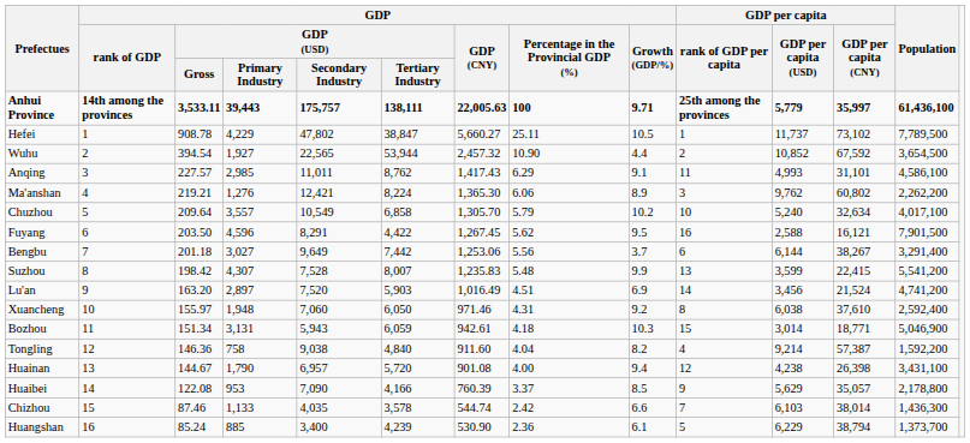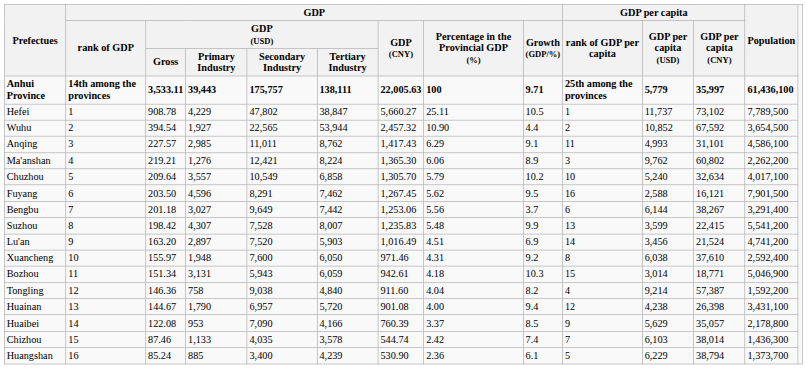 <table class="wikitable">
 <tr>
 <th rowspan="3">Prefectues</th>
 <th colspan="8">GDP</th>
 <th colspan="3">GDP per capita</th>
 <th rowspan="3">Population</th>
 <td rowspan="20"></td>
 </tr>
 <tr>
 <th rowspan="2">rank of GDP</th>
 <th colspan="4">GDP<br><small>(USD)</small></th>
 <th rowspan="2">GDP<br><small>(CNY)</small></th>
 <th rowspan="2">Percentage in the Provincial GDP<br><small>(%)</small></th>
 <th rowspan="2">Growth<br><small>(GDP/%)</small></th>
 <th rowspan="2">rank of GDP per capita</th>
 <th rowspan="2">GDP per capita<br><small>(USD)</small></th>
 <th rowspan="2">GDP per capita<br><small>(CNY)</small></th>
 </tr>
 <tr>
 <th>Gross</th>
 <th>Primary Industry</th>
 <th>Secondary Industry</th>
 <th>Tertiary Industry</th>
 </tr>
 <tr>
 <td><strong>Anhui Province</strong></td>
 <td><strong>14th among the provinces</strong></td>
 <td><strong>3,533.11</strong></td>
 <td><strong>39,443</strong></td>
 <td><strong>175,757</strong></td>
 <td><strong>138,111</strong></td>
 <td><strong>22,005.63</strong></td>
 <td><strong>100</strong></td>
 <td><strong>9.71</strong></td>
 <td><strong>25th among the provinces</strong></td>
 <td><strong>5,779</strong></td>
 <td><strong>35,997</strong></td>
 <td><strong>61,436,100</strong></td>
 </tr>
 <tr>
 <td>Hefei</td>
 <td>1</td>
 <td>908.78</td>
 <td>4,229</td>
 <td>47,802</td>
 <td>38,847</td>
 <td>5,660.27</td>
 <td>25.11</td>
 <td>10.5</td>
 <td>1</td>
 <td>11,737</td>
 <td>73,102</td>
 <td>7,789,500</td>
 </tr>
 <tr>
 <td>Wuhu</td>
 <td>2</td>
 <td>394.54</td>
 <td>1,927</td>
 <td>22,565</td>
 <td>53,944</td>
 <td>2,457.32</td>
 <td>10.90</td>
 <td>4.4</td>
 <td>2</td>
 <td>10,852</td>
 <td>67,592</td>
 <td>3,654,500</td>
 </tr>
 <tr>
 <td>Anqing</td>
 <td>3</td>
 <td>227.57</td>
 <td>2,985</td>
 <td>11,011</td>
 <td>8,762</td>
 <td>1,417.43</td>
 <td>6.29</td>
 <td>9.1</td>
 <td>11</td>
 <td>4,993</td>
 <td>31,101</td>
 <td>4,586,100</td>
 </tr>
 <tr>
 <td>Ma'anshan</td>
 <td>4</td>
 <td>219.21</td>
 <td>1,276</td>
 <td>12,421</td>
 <td>8,224</td>
 <td>1,365.30</td>
 <td>6.06</td>
 <td>8.9</td>
 <td>3</td>
 <td>9,762</td>
 <td>60,802</td>
 <td>2,262,200</td>
 </tr>
 <tr>
 <td>Chuzhou</td>
 <td>5</td>
 <td>209.64</td>
 <td>3,557</td>
 <td>10,549</td>
 <td>6,858</td>
 <td>1,305.70</td>
 <td>5.79</td>
 <td>10.2</td>
 <td>10</td>
 <td>5,240</td>
 <td>32,634</td>
 <td>4,017,100</td>
 </tr>
 <tr>
 <td>Fuyang</td>
 <td>6</td>
 <td>203.50</td>
 <td>4,596</td>
 <td>8,291</td>
-<td>4,422</td>
+<td>7,462</td>
 <td>1,267.45</td>
 <td>5.62</td>
 <td>9.5</td>
 <td>16</td>
 <td>2,588</td>
 <td>16,121</td>
 <td>7,901,500</td>
 </tr>
 <tr>
 <td>Bengbu</td>
 <td>7</td>
 <td>201.18</td>
 <td>3,027</td>
 <td>9,649</td>
 <td>7,442</td>
 <td>1,253.06</td>
 <td>5.56</td>
 <td>3.7</td>
 <td>6</td>
 <td>6,144</td>
 <td>38,267</td>
 <td>3,291,400</td>
 </tr>
 <tr>
 <td>Suzhou</td>
 <td>8</td>
 <td>198.42</td>
 <td>4,307</td>
 <td>7,528</td>
 <td>8,007</td>
 <td>1,235.83</td>
 <td>5.48</td>
 <td>9.9</td>
 <td>13</td>
 <td>3,599</td>
 <td>22,415</td>
 <td>5,541,200</td>
 </tr>
 <tr>
 <td>Lu'an</td>
 <td>9</td>
 <td>163.20</td>
 <td>2,897</td>
 <td>7,520</td>
 <td>5,903</td>
 <td>1,016.49</td>
 <td>4.51</td>
 <td>6.9</td>
 <td>14</td>
 <td>3,456</td>
 <td>21,524</td>
 <td>4,741,200</td>
 </tr>
 <tr>
 <td>Xuancheng</td>
 <td>10</td>
 <td>155.97</td>
 <td>1,948</td>
-<td>7,060</td>
+<td>7,600</td>
 <td>6,050</td>
 <td>971.46</td>
 <td>4.31</td>
 <td>9.2</td>
 <td>8</td>
 <td>6,038</td>
 <td>37,610</td>
 <td>2,592,400</td>
 </tr>
 <tr>
 <td>Bozhou</td>
 <td>11</td>
 <td>151.34</td>
 <td>3,131</td>
 <td>5,943</td>
 <td>6,059</td>
 <td>942.61</td>
 <td>4.18</td>
 <td>10.3</td>
 <td>15</td>
 <td>3,014</td>
 <td>18,771</td>
 <td>5,046,900</td>
 </tr>
 <tr>
 <td>Tongling</td>
 <td>12</td>
 <td>146.36</td>
 <td>758</td>
 <td>9,038</td>
 <td>4,840</td>
 <td>911.60</td>
 <td>4.04</td>
 <td>8.2</td>
 <td>4</td>
 <td>9,214</td>
 <td>57,387</td>
 <td>1,592,200</td>
 </tr>
 <tr>
 <td>Huainan</td>
 <td>13</td>
 <td>144.67</td>
 <td>1,790</td>
 <td>6,957</td>
 <td>5,720</td>
 <td>901.08</td>
 <td>4.00</td>
 <td>9.4</td>
 <td>12</td>
 <td>4,238</td>
 <td>26,398</td>
 <td>3,431,100</td>
 </tr>
 <tr>
 <td>Huaibei</td>
 <td>14</td>
 <td>122.08</td>
 <td>953</td>
 <td>7,090</td>
 <td>4,166</td>
 <td>760.39</td>
 <td>3.37</td>
 <td>8.5</td>
 <td>9</td>
 <td>5,629</td>
 <td>35,057</td>
 <td>2,178,800</td>
 </tr>
 <tr>
 <td>Chizhou</td>
 <td>15</td>
 <td>87.46</td>
 <td>1,133</td>
 <td>4,035</td>
 <td>3,578</td>
 <td>544.74</td>
 <td>2.42</td>
-<td>6.6</td>
+<td>7.4</td>
 <td>7</td>
 <td>6,103</td>
 <td>38,014</td>
 <td>1,436,300</td>
 </tr>
 <tr>
 <td>Huangshan</td>
 <td>16</td>
 <td>85.24</td>
 <td>885</td>
 <td>3,400</td>
 <td>4,239</td>
 <td>530.90</td>
 <td>2.36</td>
 <td>6.1</td>
 <td>5</td>
 <td>6,229</td>
 <td>38,794</td>
 <td>1,373,700</td>
 </tr>
 </table>
